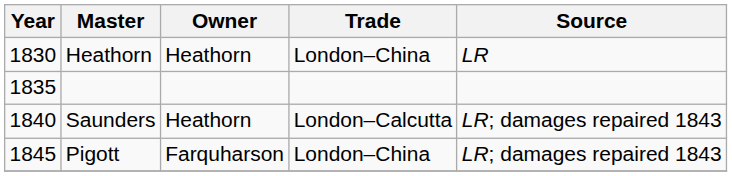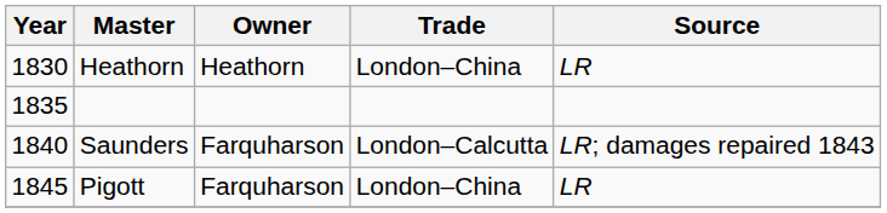 <table class=" wikitable">
 <tr>
 <th>Year</th>
 <th>Master</th>
 <th>Owner</th>
 <th>Trade</th>
 <th>Source</th>
 </tr>
 <tr>
 <td>1830</td>
 <td>Heathorn</td>
 <td>Heathorn</td>
 <td>London–China</td>
 <td><em>LR</em></td>
 </tr>
 <tr>
 <td>1835</td>
 <td></td>
 <td></td>
 <td></td>
 <td></td>
 </tr>
 <tr>
 <td>1840</td>
 <td>Saunders</td>
-<td>Heathorn</td>
+<td>Farquharson</td>
 <td>London–Calcutta</td>
 <td><em>LR</em>; damages repaired 1843</td>
 </tr>
 <tr>
 <td>1845</td>
 <td>Pigott</td>
 <td>Farquharson</td>
 <td>London–China</td>
-<td><em>LR</em>; damages repaired 1843</td>
+<td><em>LR</em></td>
 </tr>
 <tr>
 </tr>
 </table>
